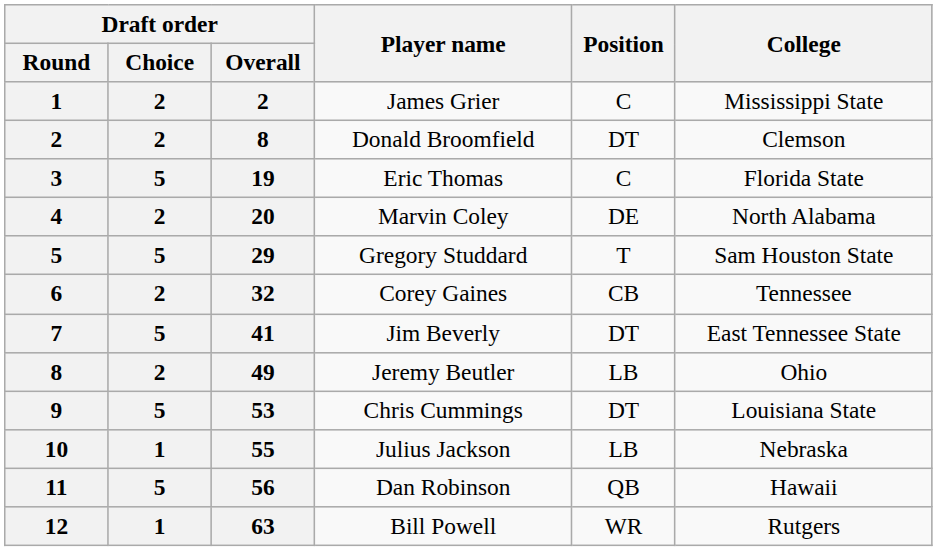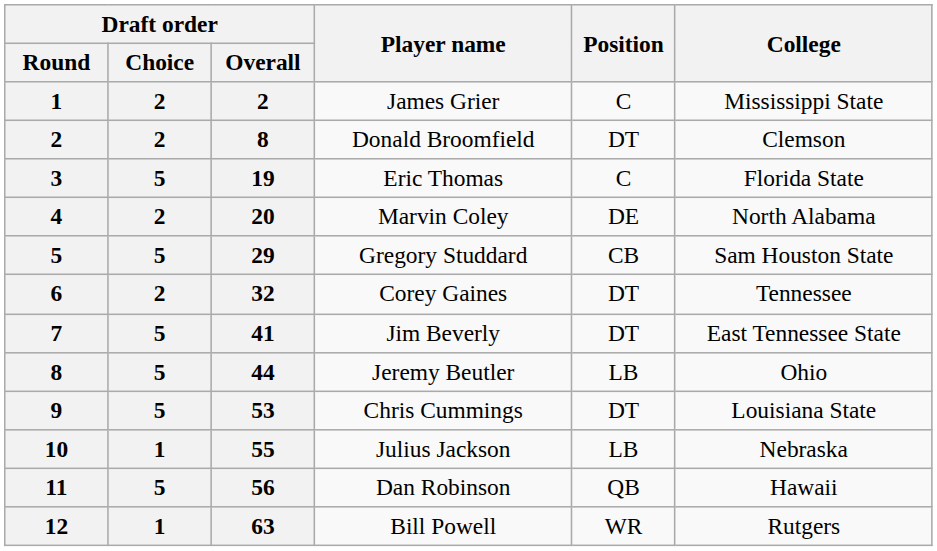 <table class="wikitable" style="font-size:95%; text-align:center">
 <tr>
 <th width="180" colspan="3">Draft order</th>
 <th width="160" rowspan="2">Player name</th>
 <th width="60"  rowspan="2">Position</th>
 <th width="160" rowspan="2">College</th>
 </tr>
 <tr>
 <th width="60">Round</th>
 <th width="60">Choice</th>
 <th width="60">Overall</th>
 </tr>
 <tr>
 <th>1</th>
 <th>2</th>
 <th>2</th>
 <td>James Grier</td>
 <td>C</td>
 <td>Mississippi State</td>
 </tr>
 <tr>
 <th>2</th>
 <th>2</th>
 <th>8</th>
 <td>Donald Broomfield</td>
 <td>DT</td>
 <td>Clemson</td>
 </tr>
 <tr>
 <th>3</th>
 <th>5</th>
 <th>19</th>
 <td>Eric Thomas</td>
 <td>C</td>
 <td>Florida State</td>
 </tr>
 <tr>
 <th>4</th>
 <th>2</th>
 <th>20</th>
 <td>Marvin Coley</td>
 <td>DE</td>
 <td>North Alabama</td>
 </tr>
 <tr>
 <th>5</th>
 <th>5</th>
 <th>29</th>
 <td>Gregory Studdard</td>
-<td>T</td>
+<td>CB</td>
 <td>Sam Houston State</td>
 </tr>
 <tr>
 <th>6</th>
 <th>2</th>
 <th>32</th>
 <td>Corey Gaines</td>
-<td>CB</td>
+<td>DT</td>
 <td>Tennessee</td>
 </tr>
 <tr>
 <th>7</th>
 <th>5</th>
 <th>41</th>
 <td>Jim Beverly</td>
 <td>DT</td>
 <td>East Tennessee State</td>
 </tr>
 <tr>
 <th>8</th>
-<th>2</th>
-<th>49</th>
+<th>5</th>
+<th>44</th>
 <td>Jeremy Beutler</td>
 <td>LB</td>
 <td>Ohio</td>
 </tr>
 <tr>
 <th>9</th>
 <th>5</th>
 <th>53</th>
 <td>Chris Cummings</td>
 <td>DT</td>
 <td>Louisiana State</td>
 </tr>
 <tr>
 <th>10</th>
 <th>1</th>
 <th>55</th>
 <td>Julius Jackson</td>
 <td>LB</td>
 <td>Nebraska</td>
 </tr>
 <tr>
 <th>11</th>
 <th>5</th>
 <th>56</th>
 <td>Dan Robinson</td>
 <td>QB</td>
 <td>Hawaii</td>
 </tr>
 <tr>
 <th>12</th>
 <th>1</th>
 <th>63</th>
 <td>Bill Powell</td>
 <td>WR</td>
 <td>Rutgers</td>
 </tr>
 </table>
